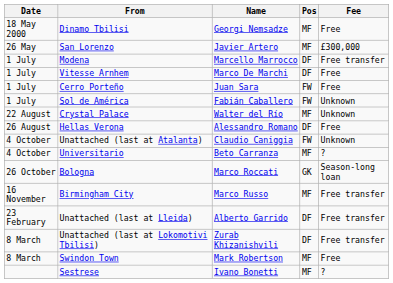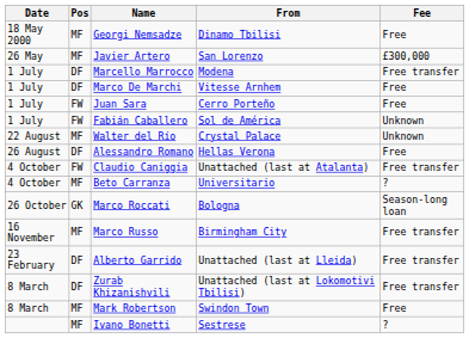 <table class="wikitable">
 <tr>
 <th>Date</th>
+<th>Pos</th>
+<th>Name</th>
 <th>From</th>
-<th>Name</th>
-<th>Pos</th>
 <th>Fee</th>
 </tr>
 <tr>
 <td>18 May 2000</td>
+<td>MF</td>
+<td> <a href='#'>Georgi Nemsadze</a></td>
 <td> <a href='#'>Dinamo Tbilisi</a></td>
-<td> <a href='#'>Georgi Nemsadze</a></td>
-<td>MF</td>
 <td>Free</td>
 </tr>
 <tr>
 <td>26 May</td>
+<td>MF</td>
+<td> <a href='#'>Javier Artero</a></td>
 <td> <a href='#'>San Lorenzo</a></td>
-<td> <a href='#'>Javier Artero</a></td>
-<td>MF</td>
 <td>£300,000</td>
 </tr>
 <tr>
 <td>1 July</td>
+<td>DF</td>
+<td> <a href='#'>Marcello Marrocco</a></td>
 <td> <a href='#'>Modena</a></td>
-<td> <a href='#'>Marcello Marrocco</a></td>
-<td>DF</td>
 <td>Free transfer</td>
 </tr>
 <tr>
 <td>1 July</td>
+<td>DF</td>
+<td> <a href='#'>Marco De Marchi</a></td>
 <td> <a href='#'>Vitesse Arnhem</a></td>
-<td> <a href='#'>Marco De Marchi</a></td>
-<td>DF</td>
 <td>Free</td>
 </tr>
 <tr>
 <td>1 July</td>
+<td>FW</td>
+<td> <a href='#'>Juan Sara</a></td>
 <td> <a href='#'>Cerro Porteño</a></td>
-<td> <a href='#'>Juan Sara</a></td>
-<td>FW</td>
 <td>Free</td>
 </tr>
 <tr>
 <td>1 July</td>
+<td>FW</td>
+<td> <a href='#'>Fabián Caballero</a></td>
 <td> <a href='#'>Sol de América</a></td>
-<td> <a href='#'>Fabián Caballero</a></td>
-<td>FW</td>
 <td>Unknown</td>
 </tr>
 <tr>
 <td>22 August</td>
+<td>MF</td>
+<td> <a href='#'>Walter del Río</a></td>
 <td> <a href='#'>Crystal Palace</a></td>
-<td> <a href='#'>Walter del Río</a></td>
-<td>MF</td>
 <td>Unknown</td>
 </tr>
 <tr>
 <td>26 August</td>
+<td>DF</td>
+<td> <a href='#'>Alessandro Romano</a></td>
 <td> <a href='#'>Hellas Verona</a></td>
-<td> <a href='#'>Alessandro Romano</a></td>
-<td>DF</td>
 <td>Free</td>
 </tr>
 <tr>
 <td>4 October</td>
+<td>FW</td>
+<td> <a href='#'>Claudio Caniggia</a></td>
 <td>Unattached (last at  <a href='#'>Atalanta</a>)</td>
-<td> <a href='#'>Claudio Caniggia</a></td>
-<td>FW</td>
-<td>Unknown</td>
+<td>Free transfer</td>
 </tr>
 <tr>
 <td>4 October</td>
+<td>MF</td>
+<td> <a href='#'>Beto Carranza</a></td>
 <td> <a href='#'>Universitario</a></td>
-<td> <a href='#'>Beto Carranza</a></td>
-<td>MF</td>
 <td>?</td>
 </tr>
 <tr>
 <td>26 October</td>
+<td>GK</td>
+<td> <a href='#'>Marco Roccati</a></td>
 <td> <a href='#'>Bologna</a></td>
-<td> <a href='#'>Marco Roccati</a></td>
-<td>GK</td>
 <td>Season-long loan</td>
 </tr>
 <tr>
 <td>16 November</td>
+<td>MF</td>
+<td> <a href='#'>Marco Russo</a></td>
 <td> <a href='#'>Birmingham City</a></td>
-<td> <a href='#'>Marco Russo</a></td>
-<td>MF</td>
 <td>Free transfer</td>
 </tr>
 <tr>
 <td>23 February</td>
+<td>DF</td>
+<td> <a href='#'>Alberto Garrido</a></td>
 <td>Unattached (last at  <a href='#'>Lleida</a>)</td>
-<td> <a href='#'>Alberto Garrido</a></td>
-<td>DF</td>
 <td>Free transfer</td>
 </tr>
 <tr>
 <td>8 March</td>
+<td>DF</td>
+<td> <a href='#'>Zurab Khizanishvili</a></td>
 <td>Unattached (last at  <a href='#'>Lokomotivi Tbilisi</a>)</td>
-<td> <a href='#'>Zurab Khizanishvili</a></td>
-<td>DF</td>
 <td>Free transfer</td>
 </tr>
 <tr>
 <td>8 March</td>
+<td>MF</td>
+<td> <a href='#'>Mark Robertson</a></td>
 <td> <a href='#'>Swindon Town</a></td>
-<td> <a href='#'>Mark Robertson</a></td>
-<td>MF</td>
 <td>Free</td>
 </tr>
 <tr>
 <td></td>
+<td>MF</td>
+<td> <a href='#'>Ivano Bonetti</a></td>
 <td> <a href='#'>Sestrese</a></td>
-<td> <a href='#'>Ivano Bonetti</a></td>
-<td>MF</td>
 <td>?</td>
 </tr>
 </table>
